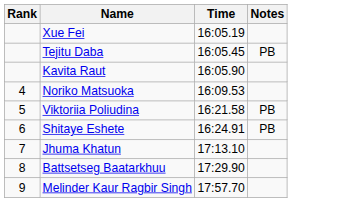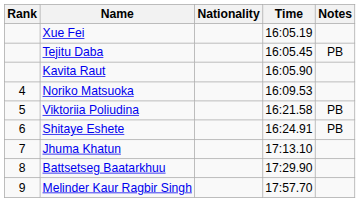 <table class="wikitable sortable" style="text-align:center">
 <tr>
 <th>Rank</th>
 <th>Name</th>
+<th>Nationality</th>
 <th>Time</th>
 <th>Notes</th>
 </tr>
 <tr>
 <td></td>
 <td align=left><a href='#'>Xue Fei</a></td>
+<td align=left></td>
 <td>16:05.19</td>
 <td></td>
 </tr>
 <tr>
 <td></td>
 <td align=left><a href='#'>Tejitu Daba</a></td>
+<td align=left></td>
 <td>16:05.45</td>
 <td>PB</td>
 </tr>
 <tr>
 <td></td>
 <td align=left><a href='#'>Kavita Raut</a></td>
+<td align=left></td>
 <td>16:05.90</td>
 <td></td>
 </tr>
 <tr>
 <td>4</td>
 <td align=left><a href='#'>Noriko Matsuoka</a></td>
+<td align=left></td>
 <td>16:09.53</td>
 <td></td>
 </tr>
 <tr>
 <td>5</td>
 <td align=left><a href='#'>Viktoriia Poliudina</a></td>
+<td align=left></td>
 <td>16:21.58</td>
 <td>PB</td>
 </tr>
 <tr>
 <td>6</td>
 <td align=left><a href='#'>Shitaye Eshete</a></td>
+<td align=left></td>
 <td>16:24.91</td>
 <td>PB</td>
 </tr>
 <tr>
 <td>7</td>
 <td align=left><a href='#'>Jhuma Khatun</a></td>
+<td align=left></td>
 <td>17:13.10</td>
 <td></td>
 </tr>
 <tr>
 <td>8</td>
 <td align=left><a href='#'>Battsetseg Baatarkhuu</a></td>
+<td align=left></td>
 <td>17:29.90</td>
 <td></td>
 </tr>
 <tr>
 <td>9</td>
 <td align=left><a href='#'>Melinder Kaur Ragbir Singh</a></td>
+<td align=left></td>
 <td>17:57.70</td>
 <td></td>
 </tr>
 </table>
